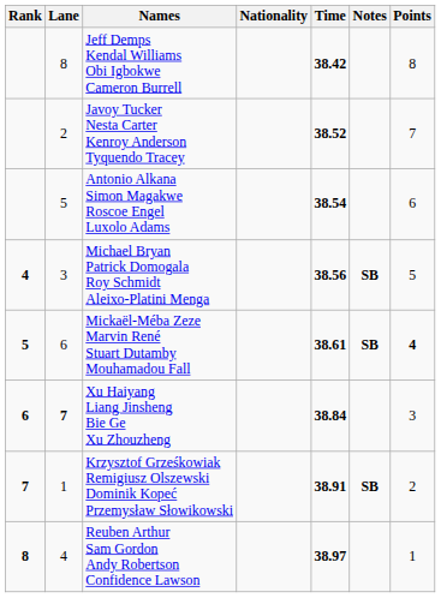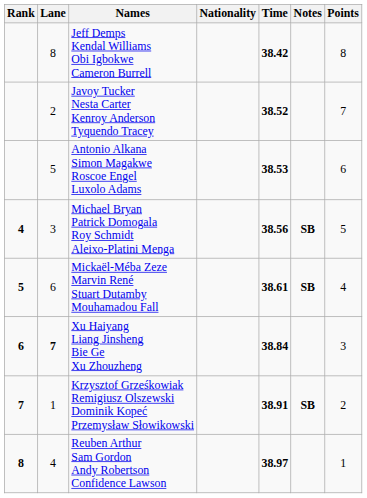 <table class="wikitable sortable" style="text-align:center">
 <tr>
 <th>Rank</th>
 <th>Lane</th>
 <th>Names</th>
 <th>Nationality</th>
 <th>Time</th>
 <th>Notes</th>
 <th>Points</th>
 </tr>
 <tr>
 <td></td>
 <td>8</td>
 <td align=left><a href='#'>Jeff Demps</a><br><a href='#'>Kendal Williams</a><br><a href='#'>Obi Igbokwe</a><br><a href='#'>Cameron Burrell</a></td>
 <td align=left></td>
 <td><strong>38.42</strong></td>
 <td></td>
 <td>8</td>
 </tr>
 <tr>
 <td></td>
 <td>2</td>
 <td align=left><a href='#'>Javoy Tucker</a><br><a href='#'>Nesta Carter</a><br><a href='#'>Kenroy Anderson</a><br><a href='#'>Tyquendo Tracey</a></td>
 <td align=left></td>
 <td><strong>38.52</strong></td>
 <td></td>
 <td>7</td>
 </tr>
 <tr>
 <td></td>
 <td>5</td>
 <td align=left><a href='#'>Antonio Alkana</a><br><a href='#'>Simon Magakwe</a><br><a href='#'>Roscoe Engel</a><br><a href='#'>Luxolo Adams</a></td>
 <td align=left></td>
-<td><strong>38.54</strong></td>
+<td><strong>38.53</strong></td>
 <td></td>
 <td>6</td>
 </tr>
 <tr>
 <td><strong>4</strong></td>
 <td>3</td>
 <td align=left><a href='#'>Michael Bryan</a><br><a href='#'>Patrick Domogala</a><br><a href='#'>Roy Schmidt</a><br><a href='#'>Aleixo-Platini Menga</a></td>
 <td align=left></td>
 <td><strong>38.56</strong></td>
 <td><strong>SB </strong></td>
 <td>5</td>
 </tr>
 <tr>
 <td><strong>5</strong></td>
 <td>6</td>
 <td align=left><a href='#'>Mickaël-Méba Zeze</a><br><a href='#'>Marvin René</a><br><a href='#'>Stuart Dutamby</a><br><a href='#'>Mouhamadou Fall</a></td>
 <td align=left></td>
 <td><strong>38.61</strong></td>
 <td><strong>SB </strong></td>
-<td><strong>4</strong></td>
+<td>4</td>
 </tr>
 <tr>
 <td><strong>6</strong></td>
 <td><strong>7</strong></td>
 <td align=left><a href='#'>Xu Haiyang</a><br><a href='#'>Liang Jinsheng</a><br><a href='#'>Bie Ge</a><br><a href='#'>Xu Zhouzheng</a></td>
 <td align=left></td>
 <td><strong>38.84</strong></td>
 <td></td>
 <td>3</td>
 </tr>
 <tr>
 <td><strong>7</strong></td>
 <td>1</td>
 <td align=left><a href='#'>Krzysztof Grześkowiak</a><br><a href='#'>Remigiusz Olszewski</a><br><a href='#'>Dominik Kopeć</a><br><a href='#'>Przemysław Słowikowski</a></td>
 <td align=left></td>
 <td><strong>38.91</strong></td>
 <td><strong>SB </strong></td>
 <td>2</td>
 </tr>
 <tr>
 <td><strong>8</strong></td>
 <td>4</td>
 <td align=left><a href='#'>Reuben Arthur</a><br><a href='#'>Sam Gordon</a><br><a href='#'>Andy Robertson</a><br><a href='#'>Confidence Lawson</a></td>
 <td align=left></td>
 <td><strong>38.97</strong></td>
 <td></td>
 <td>1</td>
 </tr>
 </table>
